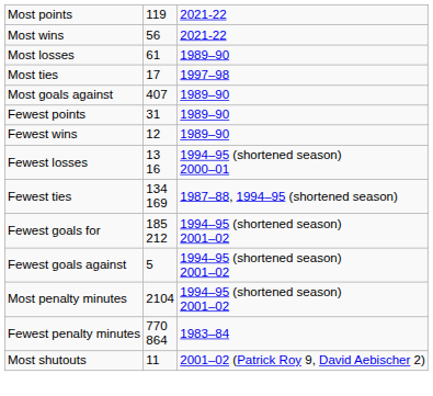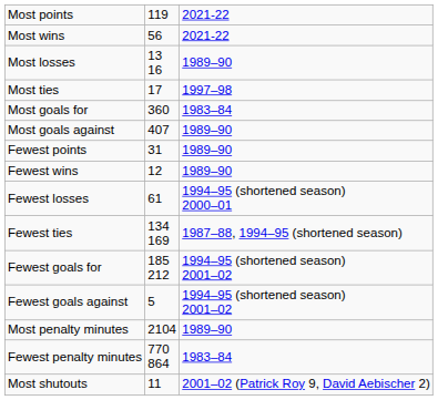 <table class="wikitable">
 <tr>
 <td>Most points</td>
 <td>119</td>
 <td><a href='#'>2021-22</a></td>
 </tr>
 <tr>
 <td>Most wins</td>
 <td>56</td>
 <td><a href='#'>2021-22</a></td>
 </tr>
 <tr>
 <td>Most losses</td>
-<td>61</td>
+<td>13<br>16</td>
 <td><a href='#'>1989–90</a></td>
 </tr>
 <tr>
 <td>Most ties</td>
 <td>17</td>
 <td><a href='#'>1997–98</a></td>
+</tr>
+<tr>
+<td>Most goals for</td>
+<td>360</td>
+<td><a href='#'>1983–84</a></td>
 </tr>
 <tr>
 <td>Most goals against</td>
 <td>407</td>
 <td><a href='#'>1989–90</a></td>
 </tr>
 <tr>
 <td>Fewest points</td>
 <td>31</td>
 <td><a href='#'>1989–90</a></td>
 </tr>
 <tr>
 <td>Fewest wins</td>
 <td>12</td>
 <td><a href='#'>1989–90</a></td>
 </tr>
 <tr>
 <td>Fewest losses</td>
-<td>13<br>16</td>
+<td>61</td>
 <td><a href='#'>1994–95</a> (shortened season)<br><a href='#'>2000–01</a></td>
 </tr>
 <tr>
 <td>Fewest ties</td>
 <td>134<br>169</td>
 <td><a href='#'>1987–88</a>, <a href='#'>1994–95</a> (shortened season)</td>
 </tr>
 <tr>
 <td>Fewest goals for</td>
 <td>185<br>212</td>
 <td><a href='#'>1994–95</a> (shortened season)<br><a href='#'>2001–02</a></td>
 </tr>
 <tr>
 <td>Fewest goals against</td>
 <td>5</td>
 <td><a href='#'>1994–95</a> (shortened season)<br><a href='#'>2001–02</a></td>
 </tr>
 <tr>
 <td>Most penalty minutes</td>
 <td>2104</td>
-<td><a href='#'>1994–95</a> (shortened season)<br><a href='#'>2001–02</a></td>
+<td><a href='#'>1989–90</a></td>
 </tr>
 <tr>
 <td>Fewest penalty minutes</td>
 <td>770<br>864</td>
 <td><a href='#'>1983–84</a></td>
 </tr>
 <tr>
 <td>Most shutouts</td>
 <td>11</td>
 <td><a href='#'>2001–02</a> (<a href='#'>Patrick Roy</a> 9, <a href='#'>David Aebischer</a> 2)</td>
 </tr>
 </table>
